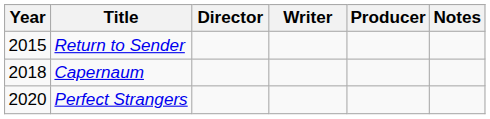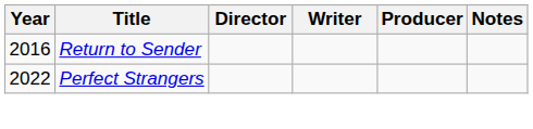 <table class="wikitable plainrowheaders">
 <tr>
 <th>Year</th>
 <th>Title</th>
 <th width="65">Director</th>
 <th width="65">Writer</th>
 <th width="65">Producer</th>
 <th>Notes</th>
 </tr>
 <tr>
-<td>2015</td>
+<td>2016</td>
 <td><em><a href='#'>Return to Sender</a></em></td>
 <td></td>
 <td></td>
 <td></td>
 <td></td>
 </tr>
 <tr>
-<td>2018</td>
-<td><em><a href='#'>Capernaum</a></em></td>
-<td></td>
-<td></td>
-<td></td>
-<td></td>
-</tr>
-<tr>
-<td>2020</td>
+<td>2022</td>
 <td><em><a href='#'>Perfect Strangers</a></em></td>
 <td></td>
 <td></td>
 <td></td>
 <td></td>
 </tr>
 </table>
